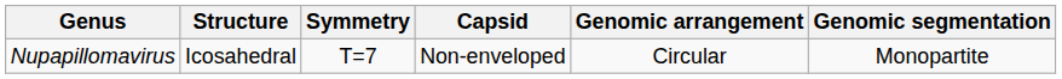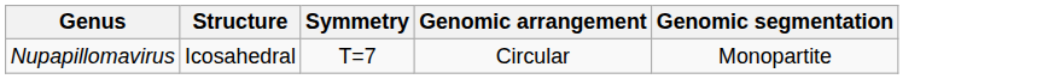 <table class="wikitable sortable" style="text-align:center">
 <tr>
 <th>Genus</th>
 <th>Structure</th>
 <th>Symmetry</th>
-<th>Capsid</th>
 <th>Genomic arrangement</th>
 <th>Genomic segmentation</th>
 </tr>
 <tr>
 <td><em>Nupapillomavirus</em></td>
 <td>Icosahedral</td>
 <td>T=7</td>
-<td>Non-enveloped</td>
 <td>Circular</td>
 <td>Monopartite</td>
 </tr>
 </table>
